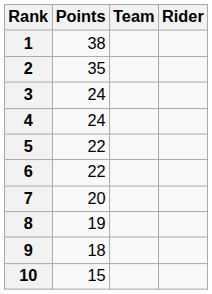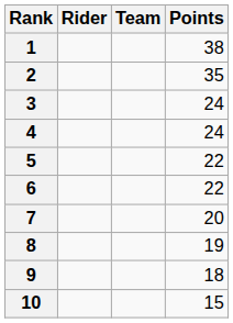 <table class="wikitable" margin-bottom:0;">
 <tr>
 <th scope="col">Rank</th>
+<th scope="col">Rider</th>
+<th scope="col">Team</th>
 <th scope="col">Points</th>
-<th scope="col">Team</th>
-<th scope="col">Rider</th>
 </tr>
 <tr>
 <th scope="row">1</th>
+<td> </td>
+<td></td>
 <td align="right">38</td>
-<td></td>
-<td> </td>
 </tr>
 <tr>
 <th scope="row">2</th>
-<td align="right">35</td>
 <td></td>
 <td></td>
+<td align="right">35</td>
 </tr>
 <tr>
 <th scope="row">3</th>
-<td align="right">24</td>
 <td></td>
 <td></td>
+<td align="right">24</td>
 </tr>
 <tr>
 <th scope="row">4</th>
-<td align="right">24</td>
 <td></td>
 <td></td>
+<td align="right">24</td>
 </tr>
 <tr>
 <th scope="row">5</th>
-<td align="right">22</td>
 <td></td>
 <td></td>
+<td align="right">22</td>
 </tr>
 <tr>
 <th scope="row">6</th>
-<td align="right">22</td>
 <td></td>
 <td></td>
+<td align="right">22</td>
 </tr>
 <tr>
 <th scope="row">7</th>
-<td align="right">20</td>
 <td></td>
 <td></td>
+<td align="right">20</td>
 </tr>
 <tr>
 <th scope="row">8</th>
-<td align="right">19</td>
 <td></td>
 <td></td>
+<td align="right">19</td>
 </tr>
 <tr>
 <th scope="row">9</th>
-<td align="right">18</td>
 <td></td>
 <td></td>
+<td align="right">18</td>
 </tr>
 <tr>
 <th scope="row">10</th>
-<td align="right">15</td>
 <td></td>
 <td></td>
+<td align="right">15</td>
 </tr>
 </table>
